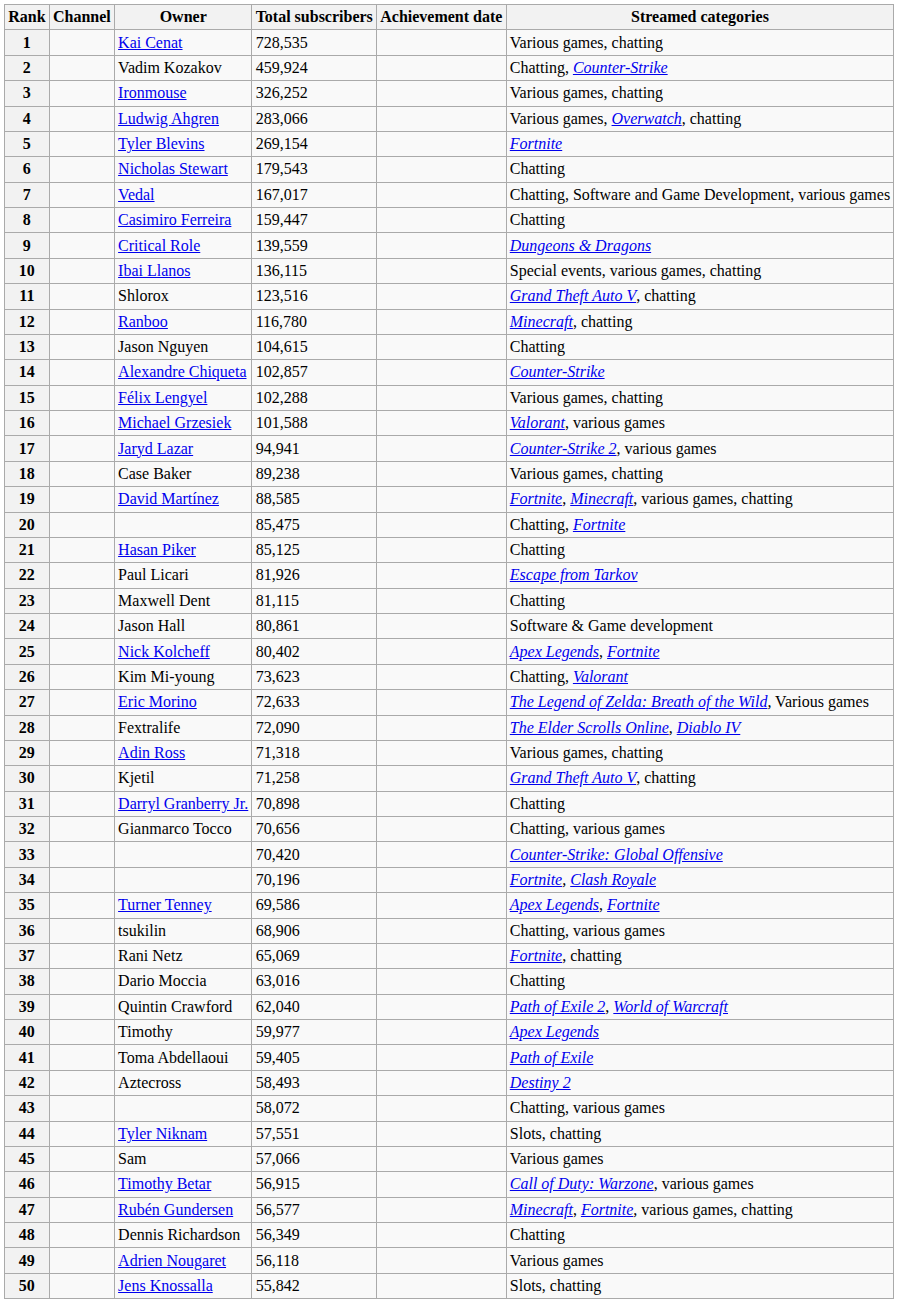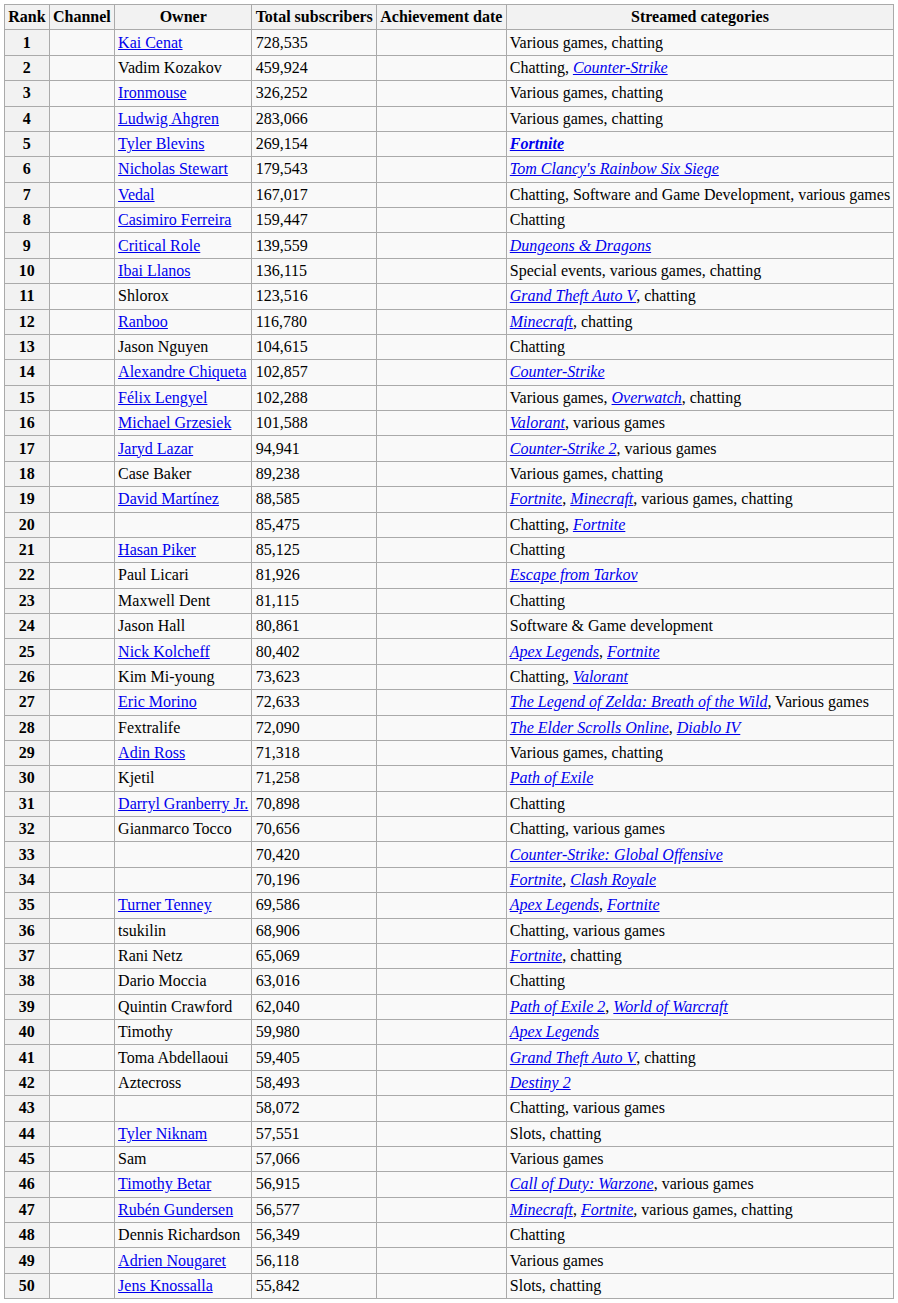 <table class="wikitable sortable col4center sort-under-center sticky-header">
 <tr>
 <th scope="col">Rank</th>
 <th scope="col">Channel</th>
 <th scope="col">Owner</th>
 <th scope="col">Total subscribers</th>
 <th scope="col">Achievement date</th>
 <th scope="col">Streamed categories</th>
 </tr>
 <tr>
 <th scope="row">1</th>
 <td></td>
 <td><a href='#'>Kai Cenat</a></td>
 <td>728,535</td>
 <td></td>
 <td>Various games, chatting</td>
 </tr>
 <tr>
 <th scope="row">2</th>
 <td></td>
 <td>Vadim Kozakov</td>
 <td>459,924</td>
 <td></td>
 <td>Chatting, <em><a href='#'>Counter-Strike</a></em></td>
 </tr>
 <tr>
 <th scope="row">3</th>
 <td></td>
 <td><a href='#'>Ironmouse</a></td>
 <td>326,252</td>
 <td></td>
 <td>Various games, chatting</td>
 </tr>
 <tr>
 <th scope="row">4</th>
 <td></td>
 <td><a href='#'>Ludwig Ahgren</a></td>
 <td>283,066</td>
 <td></td>
-<td>Various games, <em><a href='#'>Overwatch</a></em>, chatting</td>
+<td>Various games, chatting</td>
 </tr>
 <tr>
 <th scope="row">5</th>
 <td></td>
 <td><a href='#'>Tyler Blevins</a></td>
 <td>269,154</td>
 <td></td>
-<td><em><a href='#'>Fortnite</a></em></td>
+<td><strong><em><a href='#'>Fortnite</a></em></strong></td>
 </tr>
 <tr>
 <th scope="row">6</th>
 <td></td>
 <td><a href='#'>Nicholas Stewart</a></td>
 <td>179,543</td>
 <td></td>
-<td>Chatting</td>
+<td><em><a href='#'>Tom Clancy's Rainbow Six Siege</a></em></td>
 </tr>
 <tr>
 <th>7</th>
 <td></td>
 <td><a href='#'>Vedal</a></td>
 <td>167,017</td>
 <td></td>
 <td>Chatting, Software and Game Development, various games</td>
 </tr>
 <tr>
 <th scope="row">8</th>
 <td></td>
 <td><a href='#'>Casimiro Ferreira</a></td>
 <td>159,447</td>
 <td></td>
 <td>Chatting</td>
 </tr>
 <tr>
 <th scope="row">9</th>
 <td></td>
 <td><a href='#'>Critical Role</a></td>
 <td>139,559</td>
 <td></td>
 <td><em><a href='#'>Dungeons & Dragons</a></em></td>
 </tr>
 <tr>
 <th scope="row">10</th>
 <td></td>
 <td><a href='#'>Ibai Llanos</a></td>
 <td>136,115</td>
 <td></td>
 <td>Special events, various games, chatting</td>
 </tr>
 <tr>
 <th scope="row">11</th>
 <td></td>
 <td>Shlorox</td>
 <td>123,516</td>
 <td></td>
 <td><em><a href='#'>Grand Theft Auto V</a></em>, chatting</td>
 </tr>
 <tr>
 <th scope="row">12</th>
 <td></td>
 <td><a href='#'>Ranboo</a></td>
 <td>116,780</td>
 <td></td>
 <td><em><a href='#'>Minecraft</a></em>, chatting</td>
 </tr>
 <tr>
 <th>13</th>
 <td></td>
 <td>Jason Nguyen</td>
 <td>104,615</td>
 <td></td>
 <td>Chatting</td>
 </tr>
 <tr>
 <th scope="row">14</th>
 <td></td>
 <td><a href='#'>Alexandre Chiqueta</a></td>
 <td>102,857</td>
 <td></td>
 <td><em><a href='#'>Counter-Strike</a></em></td>
 </tr>
 <tr>
 <th scope="row">15</th>
 <td></td>
 <td><a href='#'>Félix Lengyel</a></td>
 <td>102,288</td>
 <td></td>
-<td>Various games, chatting</td>
+<td>Various games, <em><a href='#'>Overwatch</a></em>, chatting</td>
 </tr>
 <tr>
 <th scope="row">16</th>
 <td></td>
 <td><a href='#'>Michael Grzesiek</a></td>
 <td>101,588</td>
 <td></td>
 <td><em><a href='#'>Valorant</a></em>, various games</td>
 </tr>
 <tr>
 <th scope="row">17</th>
 <td></td>
 <td><a href='#'>Jaryd Lazar</a></td>
 <td>94,941</td>
 <td></td>
 <td><em><a href='#'>Counter-Strike 2</a></em>, various games</td>
 </tr>
 <tr>
 <th scope="row">18</th>
 <td></td>
 <td>Case Baker</td>
 <td>89,238</td>
 <td></td>
 <td>Various games, chatting</td>
 </tr>
 <tr>
 <th scope="row">19</th>
 <td></td>
 <td><a href='#'>David Martínez</a></td>
 <td>88,585</td>
 <td></td>
 <td><em><a href='#'>Fortnite</a></em>, <em><a href='#'>Minecraft</a></em>, various games, chatting</td>
 </tr>
 <tr>
 <th scope="row">20</th>
 <td></td>
 <td></td>
 <td>85,475</td>
 <td></td>
 <td>Chatting, <em><a href='#'>Fortnite</a></em></td>
 </tr>
 <tr>
 <th scope="row">21</th>
 <td></td>
 <td><a href='#'>Hasan Piker</a></td>
 <td>85,125</td>
 <td></td>
 <td>Chatting</td>
 </tr>
 <tr>
 <th>22</th>
 <td></td>
 <td>Paul Licari</td>
 <td>81,926</td>
 <td></td>
 <td><em><a href='#'>Escape from Tarkov</a></em></td>
 </tr>
 <tr>
 <th scope="row">23</th>
 <td></td>
 <td>Maxwell Dent</td>
 <td>81,115</td>
 <td></td>
 <td>Chatting</td>
 </tr>
 <tr>
 <th>24</th>
 <td></td>
 <td>Jason Hall</td>
 <td>80,861</td>
 <td></td>
 <td>Software & Game development</td>
 </tr>
 <tr>
 <th scope="row">25</th>
 <td></td>
 <td><a href='#'>Nick Kolcheff</a></td>
 <td>80,402</td>
 <td></td>
 <td><em><a href='#'>Apex Legends</a></em>, <em><a href='#'>Fortnite</a></em></td>
 </tr>
 <tr>
 <th scope="row">26</th>
 <td></td>
 <td>Kim Mi-young</td>
 <td>73,623</td>
 <td></td>
 <td>Chatting, <em><a href='#'>Valorant</a></em></td>
 </tr>
 <tr>
 <th scope="row">27</th>
 <td></td>
 <td><a href='#'>Eric Morino</a></td>
 <td>72,633</td>
 <td></td>
 <td><em><a href='#'>The Legend of Zelda: Breath of the Wild</a>,</em> Various games</td>
 </tr>
 <tr>
 <th scope="row">28</th>
 <td></td>
 <td>Fextralife</td>
 <td>72,090</td>
 <td></td>
 <td><em><a href='#'>The Elder Scrolls Online</a>, <a href='#'>Diablo IV</a></em></td>
 </tr>
 <tr>
 <th scope="row">29</th>
 <td></td>
 <td><a href='#'>Adin Ross</a></td>
 <td>71,318</td>
 <td></td>
 <td>Various games, chatting</td>
 </tr>
 <tr>
 <th scope="row">30</th>
 <td></td>
 <td>Kjetil</td>
 <td>71,258</td>
 <td></td>
-<td><em><a href='#'>Grand Theft Auto V</a></em>, chatting</td>
+<td><em><a href='#'>Path of Exile</a></em></td>
 </tr>
 <tr>
 <th>31</th>
 <td></td>
 <td><a href='#'>Darryl Granberry Jr.</a></td>
 <td>70,898</td>
 <td></td>
 <td>Chatting</td>
 </tr>
 <tr>
 <th scope="row">32</th>
 <td></td>
 <td>Gianmarco Tocco</td>
 <td>70,656</td>
 <td></td>
 <td>Chatting, various games</td>
 </tr>
 <tr>
 <th scope="row">33</th>
 <td></td>
 <td></td>
 <td>70,420</td>
 <td></td>
 <td><em><a href='#'>Counter-Strike: Global Offensive</a></em></td>
 </tr>
 <tr>
 <th scope="row">34</th>
 <td></td>
 <td></td>
 <td>70,196</td>
 <td></td>
 <td><em><a href='#'>Fortnite</a>, <a href='#'>Clash Royale</a></em></td>
 </tr>
 <tr>
 <th scope="row">35</th>
 <td></td>
 <td><a href='#'>Turner Tenney</a></td>
 <td>69,586</td>
 <td></td>
 <td><em><a href='#'>Apex Legends</a></em>, <em><a href='#'>Fortnite</a></em></td>
 </tr>
 <tr>
 <th scope="row">36</th>
 <td></td>
 <td>tsukilin</td>
 <td>68,906</td>
 <td></td>
 <td>Chatting, various games</td>
 </tr>
 <tr>
 <th scope="row">37</th>
 <td></td>
 <td>Rani Netz</td>
 <td>65,069</td>
 <td></td>
 <td><em><a href='#'>Fortnite</a></em>, chatting</td>
 </tr>
 <tr>
 <th scope="row">38</th>
 <td></td>
 <td>Dario Moccia</td>
 <td>63,016</td>
 <td></td>
 <td>Chatting</td>
 </tr>
 <tr>
 <th>39</th>
 <td></td>
 <td>Quintin Crawford</td>
 <td>62,040</td>
 <td></td>
 <td><em><a href='#'>Path of Exile 2</a></em>, <em><a href='#'>World of Warcraft</a></em></td>
 </tr>
 <tr>
 <th scope="row">40</th>
 <td></td>
 <td>Timothy</td>
-<td>59,977</td>
+<td>59,980</td>
 <td></td>
 <td><em><a href='#'>Apex Legends</a></em></td>
 </tr>
 <tr>
 <th scope="row">41</th>
 <td></td>
 <td>Toma Abdellaoui</td>
 <td>59,405</td>
 <td></td>
-<td><em><a href='#'>Path of Exile</a></em></td>
+<td><em><a href='#'>Grand Theft Auto V</a></em>, chatting</td>
 </tr>
 <tr>
 <th scope="row">42</th>
 <td></td>
 <td>Aztecross</td>
 <td>58,493</td>
 <td></td>
 <td><em><a href='#'>Destiny 2</a></em></td>
 </tr>
 <tr>
 <th scope="row">43</th>
 <td></td>
 <td></td>
 <td>58,072</td>
 <td></td>
 <td>Chatting, various games</td>
 </tr>
 <tr>
 <th>44</th>
 <td></td>
 <td><a href='#'>Tyler Niknam</a></td>
 <td>57,551</td>
 <td></td>
 <td>Slots, chatting</td>
 </tr>
 <tr>
 <th scope="row">45</th>
 <td></td>
 <td>Sam</td>
 <td>57,066</td>
 <td></td>
 <td>Various games</td>
 </tr>
 <tr>
 <th scope="row">46</th>
 <td></td>
 <td><a href='#'>Timothy Betar</a></td>
 <td>56,915</td>
 <td></td>
 <td><em><a href='#'>Call of Duty: Warzone</a></em>, various games</td>
 </tr>
 <tr>
 <th scope="row">47</th>
 <td></td>
 <td><a href='#'>Rubén Gundersen</a></td>
 <td>56,577</td>
 <td></td>
 <td><em><a href='#'>Minecraft</a></em>, <em><a href='#'>Fortnite</a>,</em> various games, chatting</td>
 </tr>
 <tr>
 <th scope="row">48</th>
 <td></td>
 <td>Dennis Richardson</td>
 <td>56,349</td>
 <td></td>
 <td>Chatting</td>
 </tr>
 <tr>
 <th scope="row">49</th>
 <td></td>
 <td><a href='#'>Adrien Nougaret</a></td>
 <td>56,118</td>
 <td></td>
 <td>Various games</td>
 </tr>
 <tr>
 <th scope="row">50</th>
 <td></td>
 <td><a href='#'>Jens Knossalla</a></td>
 <td>55,842</td>
 <td></td>
 <td>Slots, chatting</td>
 </tr>
 </table>
